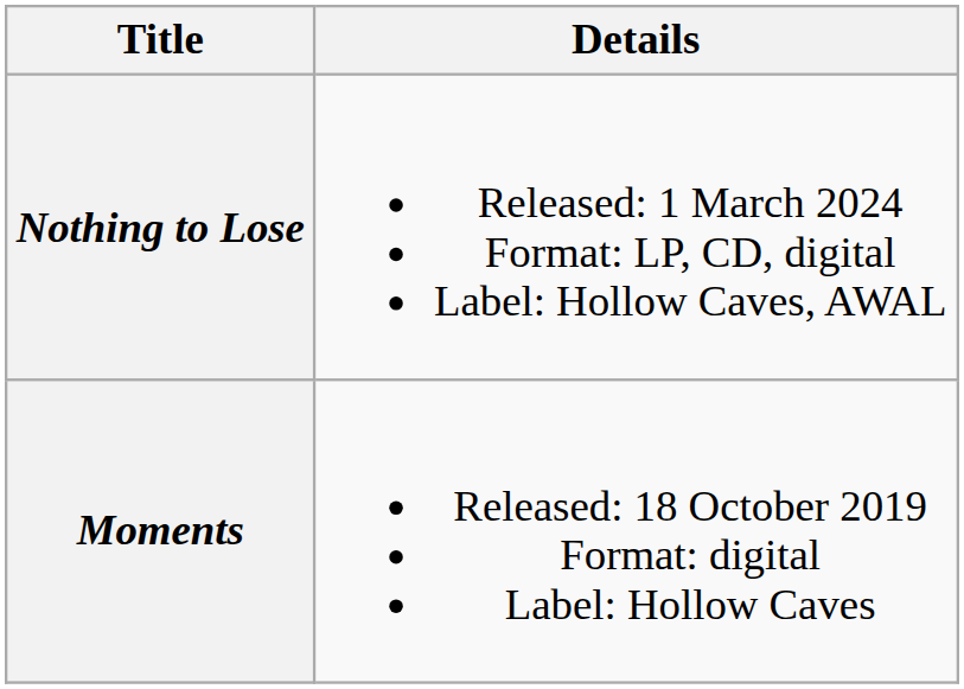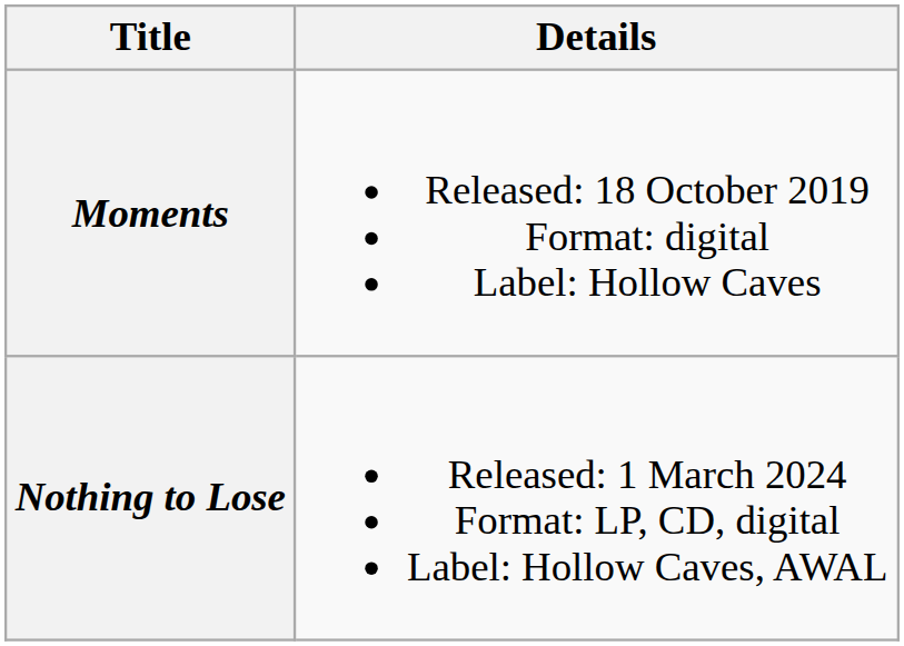 <table class="wikitable plainrowheaders" style="text-align:center;" border="1">
 <tr>
 <th>Title</th>
 <th>Details</th>
 </tr>
 <tr>
+<th scope="row"><em>Moments</em></th>
+<td><br><ul><li>Released: 18 October 2019</li><li>Format: digital</li><li>Label: Hollow Caves</li></ul></td>
+</tr>
+<tr>
 <th scope="row"><em>Nothing to Lose</em></th>
 <td><br><ul><li>Released: 1 March 2024</li><li>Format: LP, CD, digital</li><li>Label: Hollow Caves, AWAL</li></ul></td>
 </tr>
-<tr>
-<th scope="row"><em>Moments</em></th>
-<td><br><ul><li>Released: 18 October 2019</li><li>Format: digital</li><li>Label: Hollow Caves</li></ul></td>
-</tr>
 </table>
